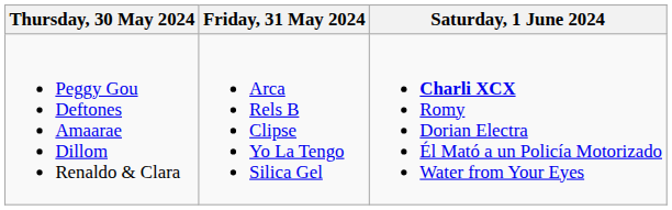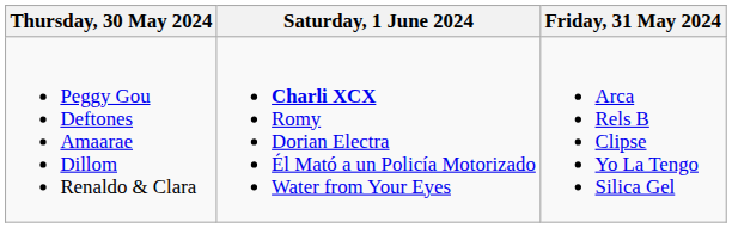 <table class="wikitable">
 <tr>
 <th>Thursday, 30 May 2024</th>
+<th>Saturday, 1 June 2024</th>
 <th>Friday, 31 May 2024</th>
-<th>Saturday, 1 June 2024</th>
 </tr>
 <tr>
 <td><br><ul><li><a href='#'>Peggy Gou</a></li><li><a href='#'>Deftones</a></li><li><a href='#'>Amaarae</a></li><li><a href='#'>Dillom</a></li><li>Renaldo & Clara</li></ul></td>
+<td><br><ul><li><strong><a href='#'>Charli XCX</a></strong></li><li><a href='#'>Romy</a></li><li><a href='#'>Dorian Electra</a></li><li><a href='#'>Él Mató a un Policía Motorizado</a></li><li><a href='#'>Water from Your Eyes</a></li></ul></td>
 <td><br><ul><li><a href='#'>Arca</a></li><li><a href='#'>Rels B</a></li><li><a href='#'>Clipse</a></li><li><a href='#'>Yo La Tengo</a></li><li><a href='#'>Silica Gel</a></li></ul></td>
-<td><br><ul><li><strong><a href='#'>Charli XCX</a></strong></li><li><a href='#'>Romy</a></li><li><a href='#'>Dorian Electra</a></li><li><a href='#'>Él Mató a un Policía Motorizado</a></li><li><a href='#'>Water from Your Eyes</a></li></ul></td>
 </tr>
 </table>
